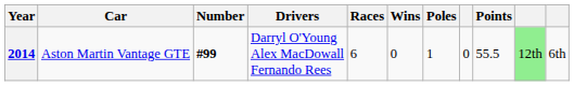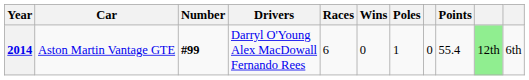 <table class="wikitable" style="font-size:95%">
 <tr>
 <th>Year</th>
 <th>Car</th>
 <th>Number</th>
 <th>Drivers</th>
 <th>Races</th>
 <th>Wins</th>
 <th>Poles</th>
 <th></th>
 <th>Points</th>
 <th></th>
 <th></th>
 </tr>
 <tr>
 <th rowspan=3><a href='#'>2014</a></th>
 <td rowspan=3><a href='#'>Aston Martin Vantage GTE</a></td>
 <td rowspan=4><strong>#99</strong></td>
 <td> <a href='#'>Darryl O'Young</a><br> <a href='#'>Alex MacDowall</a><br> <a href='#'>Fernando Rees</a></td>
 <td>6</td>
 <td>0</td>
 <td>1</td>
 <td>0</td>
-<td>55.5</td>
+<td>55.4</td>
 <td style="background: lightgreen;">12th</td>
 <td rowspan=2>6th</td>
 </tr>
 </table>
